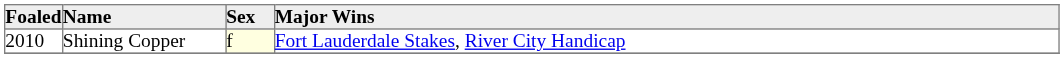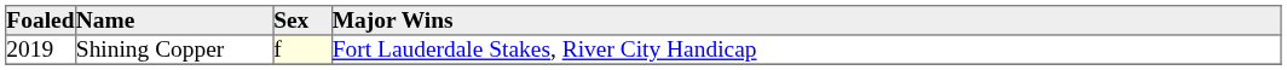 <table border="1" cellpadding="0" style="border-collapse: collapse; font-size:90%">
 <tr style="background:#eee;">
 <td style="width:35px;"><strong>Foaled</strong></td>
 <td style="width:120px;"><strong>Name</strong></td>
 <td style="width:35px;"><strong>Sex</strong></td>
 <td style="width:580px;"><strong>Major Wins</strong></td>
 </tr>
 <tr>
-<td>2010</td>
+<td>2019</td>
 <td>Shining Copper</td>
 <td style="background: lightyellow;">f</td>
 <td><a href='#'>Fort Lauderdale Stakes</a>, <a href='#'>River City Handicap</a></td>
 </tr>
 <tr>
 </tr>
 </table>
